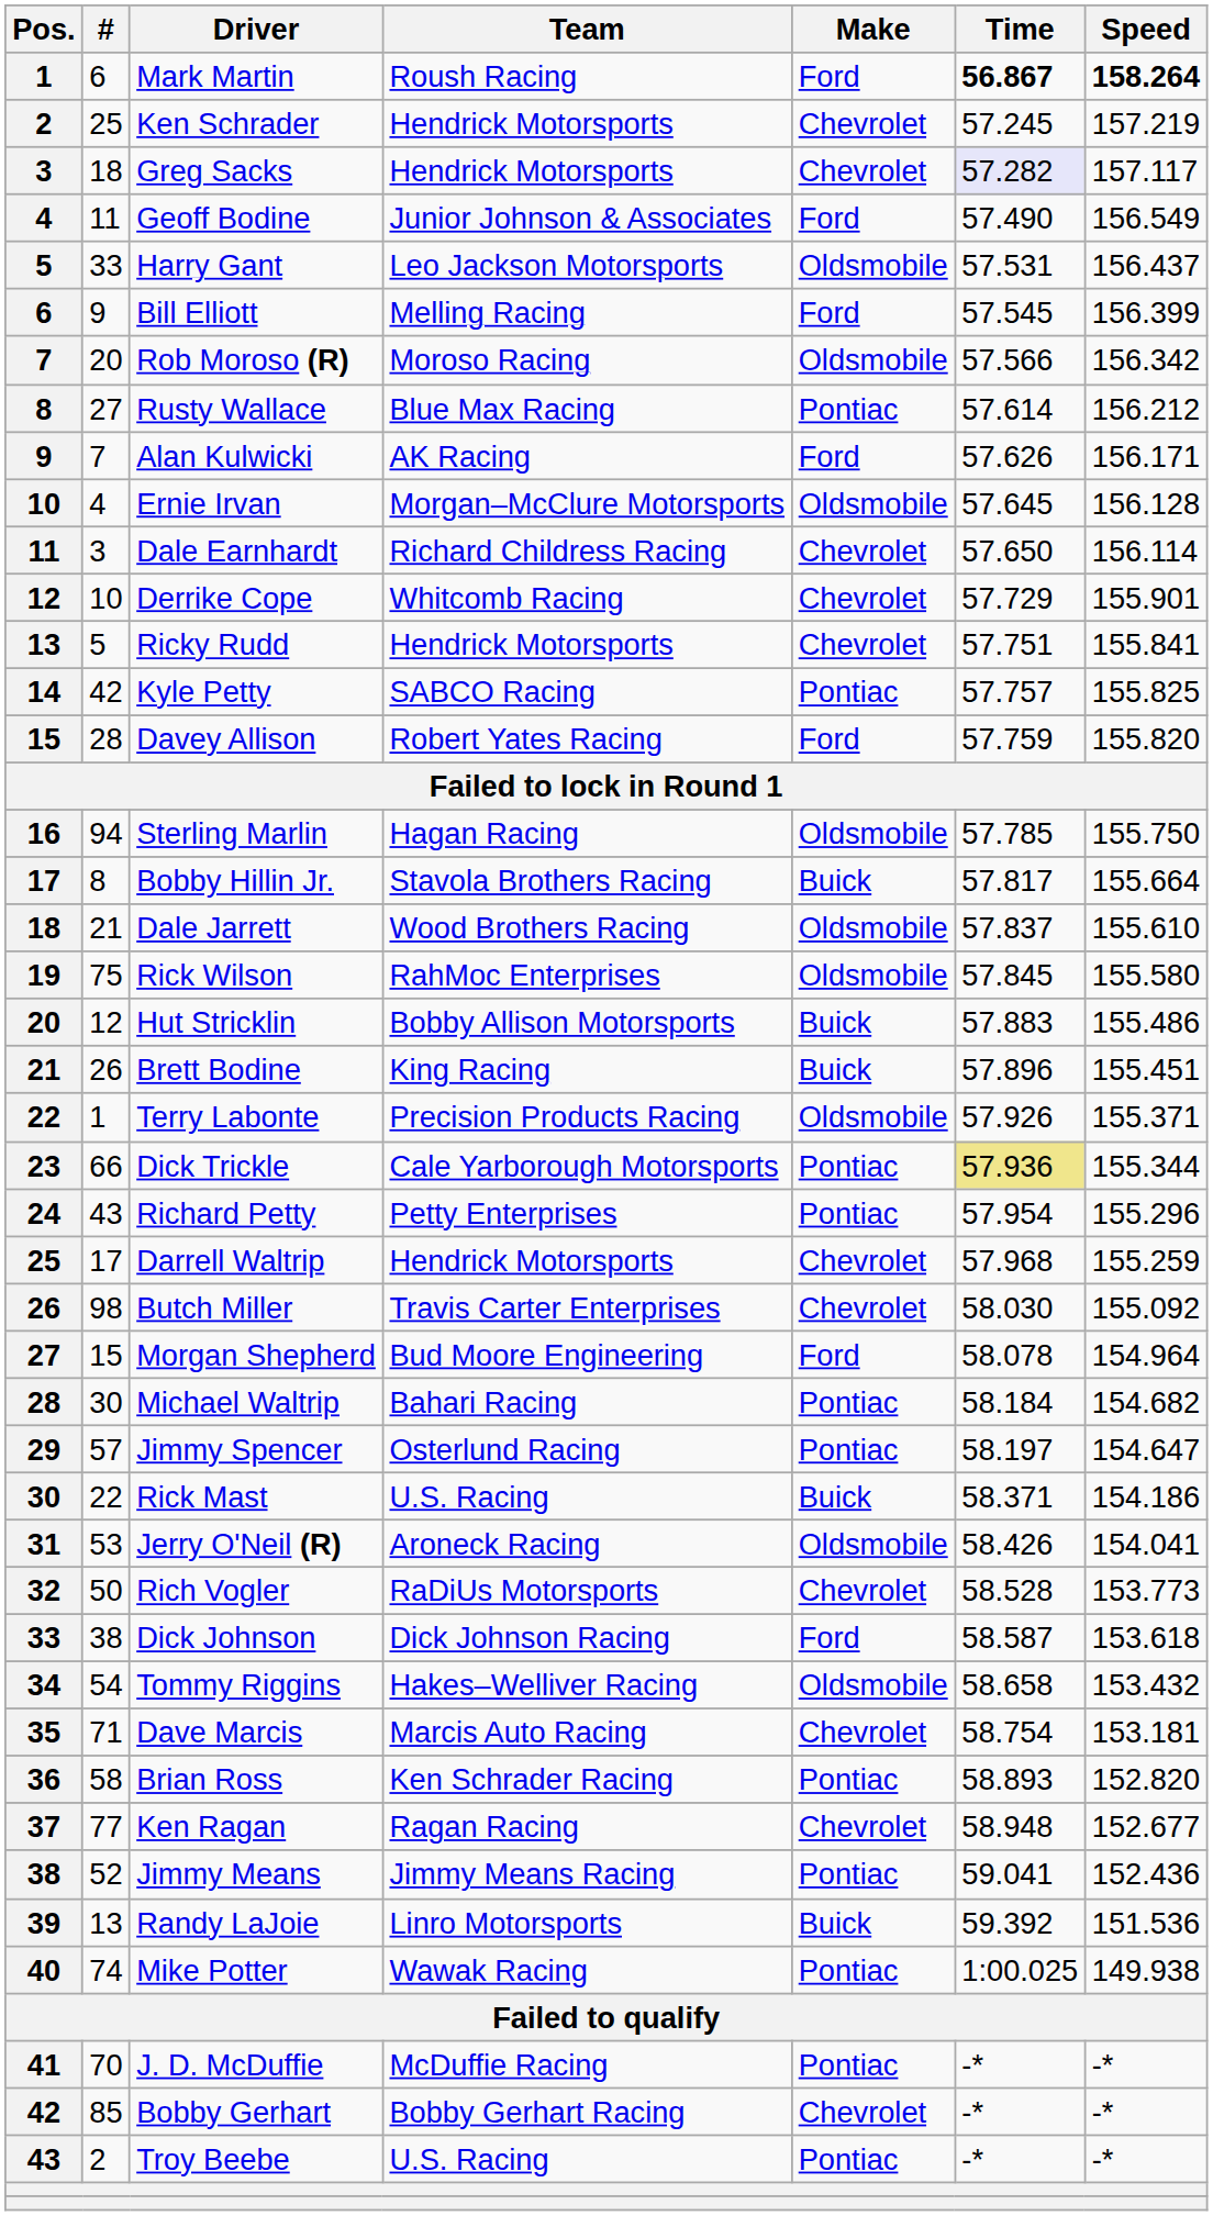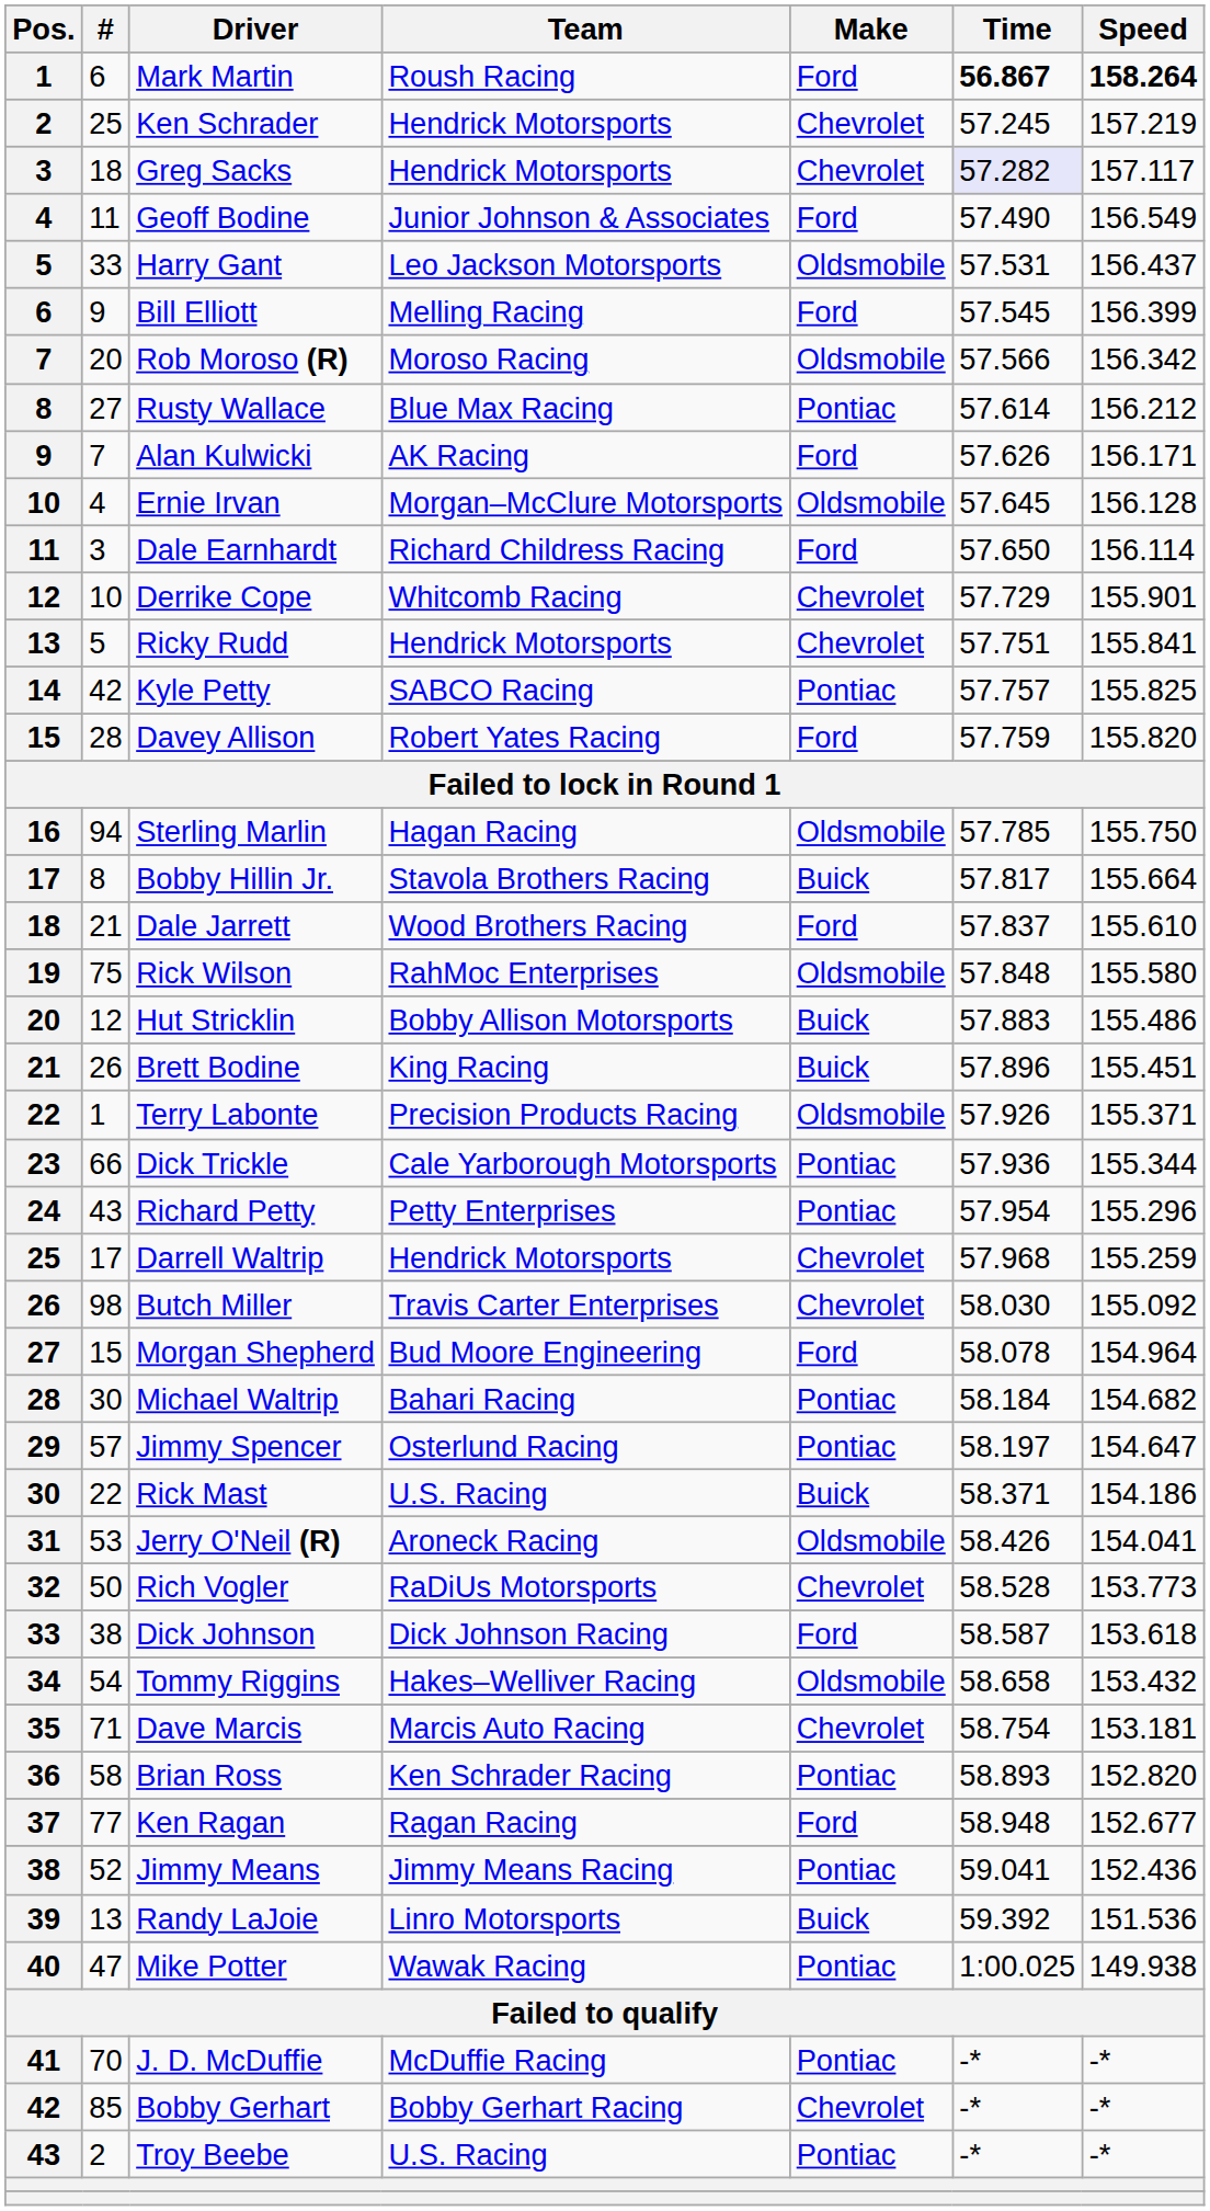 <table class="wikitable" style="font-size:95%">
 <tr>
 <th>Pos.</th>
 <th>#</th>
 <th>Driver</th>
 <th>Team</th>
 <th>Make</th>
 <th>Time</th>
 <th>Speed</th>
 </tr>
 <tr>
 <th>1</th>
 <td>6</td>
 <td><a href='#'>Mark Martin</a></td>
 <td><a href='#'>Roush Racing</a></td>
 <td><a href='#'>Ford</a></td>
 <td><strong>56.867</strong></td>
 <td><strong>158.264</strong></td>
 </tr>
 <tr>
 <th>2</th>
 <td>25</td>
 <td><a href='#'>Ken Schrader</a></td>
 <td><a href='#'>Hendrick Motorsports</a></td>
 <td><a href='#'>Chevrolet</a></td>
 <td>57.245</td>
 <td>157.219</td>
 </tr>
 <tr>
 <th>3</th>
 <td>18</td>
 <td><a href='#'>Greg Sacks</a></td>
 <td><a href='#'>Hendrick Motorsports</a></td>
 <td><a href='#'>Chevrolet</a></td>
 <td style="background: lavender;">57.282</td>
 <td>157.117</td>
 </tr>
 <tr>
 <th>4</th>
 <td>11</td>
 <td><a href='#'>Geoff Bodine</a></td>
 <td><a href='#'>Junior Johnson & Associates</a></td>
 <td><a href='#'>Ford</a></td>
 <td>57.490</td>
 <td>156.549</td>
 </tr>
 <tr>
 <th>5</th>
 <td>33</td>
 <td><a href='#'>Harry Gant</a></td>
 <td><a href='#'>Leo Jackson Motorsports</a></td>
 <td><a href='#'>Oldsmobile</a></td>
 <td>57.531</td>
 <td>156.437</td>
 </tr>
 <tr>
 <th>6</th>
 <td>9</td>
 <td><a href='#'>Bill Elliott</a></td>
 <td><a href='#'>Melling Racing</a></td>
 <td><a href='#'>Ford</a></td>
 <td>57.545</td>
 <td>156.399</td>
 </tr>
 <tr>
 <th>7</th>
 <td>20</td>
 <td><a href='#'>Rob Moroso</a> <strong>(R)</strong></td>
 <td><a href='#'>Moroso Racing</a></td>
 <td><a href='#'>Oldsmobile</a></td>
 <td>57.566</td>
 <td>156.342</td>
 </tr>
 <tr>
 <th>8</th>
 <td>27</td>
 <td><a href='#'>Rusty Wallace</a></td>
 <td><a href='#'>Blue Max Racing</a></td>
 <td><a href='#'>Pontiac</a></td>
 <td>57.614</td>
 <td>156.212</td>
 </tr>
 <tr>
 <th>9</th>
 <td>7</td>
 <td><a href='#'>Alan Kulwicki</a></td>
 <td><a href='#'>AK Racing</a></td>
 <td><a href='#'>Ford</a></td>
 <td>57.626</td>
 <td>156.171</td>
 </tr>
 <tr>
 <th>10</th>
 <td>4</td>
 <td><a href='#'>Ernie Irvan</a></td>
 <td><a href='#'>Morgan–McClure Motorsports</a></td>
 <td><a href='#'>Oldsmobile</a></td>
 <td>57.645</td>
 <td>156.128</td>
 </tr>
 <tr>
 <th>11</th>
 <td>3</td>
 <td><a href='#'>Dale Earnhardt</a></td>
 <td><a href='#'>Richard Childress Racing</a></td>
-<td><a href='#'>Chevrolet</a></td>
+<td><a href='#'>Ford</a></td>
 <td>57.650</td>
 <td>156.114</td>
 </tr>
 <tr>
 <th>12</th>
 <td>10</td>
 <td><a href='#'>Derrike Cope</a></td>
 <td><a href='#'>Whitcomb Racing</a></td>
 <td><a href='#'>Chevrolet</a></td>
 <td>57.729</td>
 <td>155.901</td>
 </tr>
 <tr>
 <th>13</th>
 <td>5</td>
 <td><a href='#'>Ricky Rudd</a></td>
 <td><a href='#'>Hendrick Motorsports</a></td>
 <td><a href='#'>Chevrolet</a></td>
 <td>57.751</td>
 <td>155.841</td>
 </tr>
 <tr>
 <th>14</th>
 <td>42</td>
 <td><a href='#'>Kyle Petty</a></td>
 <td><a href='#'>SABCO Racing</a></td>
 <td><a href='#'>Pontiac</a></td>
 <td>57.757</td>
 <td>155.825</td>
 </tr>
 <tr>
 <th>15</th>
 <td>28</td>
 <td><a href='#'>Davey Allison</a></td>
 <td><a href='#'>Robert Yates Racing</a></td>
 <td><a href='#'>Ford</a></td>
 <td>57.759</td>
 <td>155.820</td>
 </tr>
 <tr>
 <th colspan="7">Failed to lock in Round 1</th>
 </tr>
 <tr>
 <th>16</th>
 <td>94</td>
 <td><a href='#'>Sterling Marlin</a></td>
 <td><a href='#'>Hagan Racing</a></td>
 <td><a href='#'>Oldsmobile</a></td>
 <td>57.785</td>
 <td>155.750</td>
 </tr>
 <tr>
 <th>17</th>
 <td>8</td>
 <td><a href='#'>Bobby Hillin Jr.</a></td>
 <td><a href='#'>Stavola Brothers Racing</a></td>
 <td><a href='#'>Buick</a></td>
 <td>57.817</td>
 <td>155.664</td>
 </tr>
 <tr>
 <th>18</th>
 <td>21</td>
 <td><a href='#'>Dale Jarrett</a></td>
 <td><a href='#'>Wood Brothers Racing</a></td>
-<td><a href='#'>Oldsmobile</a></td>
+<td><a href='#'>Ford</a></td>
 <td>57.837</td>
 <td>155.610</td>
 </tr>
 <tr>
 <th>19</th>
 <td>75</td>
 <td><a href='#'>Rick Wilson</a></td>
 <td><a href='#'>RahMoc Enterprises</a></td>
 <td><a href='#'>Oldsmobile</a></td>
-<td>57.845</td>
+<td>57.848</td>
 <td>155.580</td>
 </tr>
 <tr>
 <th>20</th>
 <td>12</td>
 <td><a href='#'>Hut Stricklin</a></td>
 <td><a href='#'>Bobby Allison Motorsports</a></td>
 <td><a href='#'>Buick</a></td>
 <td>57.883</td>
 <td>155.486</td>
 </tr>
 <tr>
 <th>21</th>
 <td>26</td>
 <td><a href='#'>Brett Bodine</a></td>
 <td><a href='#'>King Racing</a></td>
 <td><a href='#'>Buick</a></td>
 <td>57.896</td>
 <td>155.451</td>
 </tr>
 <tr>
 <th>22</th>
 <td>1</td>
 <td><a href='#'>Terry Labonte</a></td>
 <td><a href='#'>Precision Products Racing</a></td>
 <td><a href='#'>Oldsmobile</a></td>
 <td>57.926</td>
 <td>155.371</td>
 </tr>
 <tr>
 <th>23</th>
 <td>66</td>
 <td><a href='#'>Dick Trickle</a></td>
 <td><a href='#'>Cale Yarborough Motorsports</a></td>
 <td><a href='#'>Pontiac</a></td>
-<td style="background: khaki;">57.936</td>
+<td>57.936</td>
 <td>155.344</td>
 </tr>
 <tr>
 <th>24</th>
 <td>43</td>
 <td><a href='#'>Richard Petty</a></td>
 <td><a href='#'>Petty Enterprises</a></td>
 <td><a href='#'>Pontiac</a></td>
 <td>57.954</td>
 <td>155.296</td>
 </tr>
 <tr>
 <th>25</th>
 <td>17</td>
 <td><a href='#'>Darrell Waltrip</a></td>
 <td><a href='#'>Hendrick Motorsports</a></td>
 <td><a href='#'>Chevrolet</a></td>
 <td>57.968</td>
 <td>155.259</td>
 </tr>
 <tr>
 <th>26</th>
 <td>98</td>
 <td><a href='#'>Butch Miller</a></td>
 <td><a href='#'>Travis Carter Enterprises</a></td>
 <td><a href='#'>Chevrolet</a></td>
 <td>58.030</td>
 <td>155.092</td>
 </tr>
 <tr>
 <th>27</th>
 <td>15</td>
 <td><a href='#'>Morgan Shepherd</a></td>
 <td><a href='#'>Bud Moore Engineering</a></td>
 <td><a href='#'>Ford</a></td>
 <td>58.078</td>
 <td>154.964</td>
 </tr>
 <tr>
 <th>28</th>
 <td>30</td>
 <td><a href='#'>Michael Waltrip</a></td>
 <td><a href='#'>Bahari Racing</a></td>
 <td><a href='#'>Pontiac</a></td>
 <td>58.184</td>
 <td>154.682</td>
 </tr>
 <tr>
 <th>29</th>
 <td>57</td>
 <td><a href='#'>Jimmy Spencer</a></td>
 <td><a href='#'>Osterlund Racing</a></td>
 <td><a href='#'>Pontiac</a></td>
 <td>58.197</td>
 <td>154.647</td>
 </tr>
 <tr>
 <th>30</th>
 <td>22</td>
 <td><a href='#'>Rick Mast</a></td>
 <td><a href='#'>U.S. Racing</a></td>
 <td><a href='#'>Buick</a></td>
 <td>58.371</td>
 <td>154.186</td>
 </tr>
 <tr>
 <th>31</th>
 <td>53</td>
 <td><a href='#'>Jerry O'Neil</a> <strong>(R)</strong></td>
 <td><a href='#'>Aroneck Racing</a></td>
 <td><a href='#'>Oldsmobile</a></td>
 <td>58.426</td>
 <td>154.041</td>
 </tr>
 <tr>
 <th>32</th>
 <td>50</td>
 <td><a href='#'>Rich Vogler</a></td>
 <td><a href='#'>RaDiUs Motorsports</a></td>
 <td><a href='#'>Chevrolet</a></td>
 <td>58.528</td>
 <td>153.773</td>
 </tr>
 <tr>
 <th>33</th>
 <td>38</td>
 <td><a href='#'>Dick Johnson</a></td>
 <td><a href='#'>Dick Johnson Racing</a></td>
 <td><a href='#'>Ford</a></td>
 <td>58.587</td>
 <td>153.618</td>
 </tr>
 <tr>
 <th>34</th>
 <td>54</td>
 <td><a href='#'>Tommy Riggins</a></td>
 <td><a href='#'>Hakes–Welliver Racing</a></td>
 <td><a href='#'>Oldsmobile</a></td>
 <td>58.658</td>
 <td>153.432</td>
 </tr>
 <tr>
 <th>35</th>
 <td>71</td>
 <td><a href='#'>Dave Marcis</a></td>
 <td><a href='#'>Marcis Auto Racing</a></td>
 <td><a href='#'>Chevrolet</a></td>
 <td>58.754</td>
 <td>153.181</td>
 </tr>
 <tr>
 <th>36</th>
 <td>58</td>
 <td><a href='#'>Brian Ross</a></td>
 <td><a href='#'>Ken Schrader Racing</a></td>
 <td><a href='#'>Pontiac</a></td>
 <td>58.893</td>
 <td>152.820</td>
 </tr>
 <tr>
 <th>37</th>
 <td>77</td>
 <td><a href='#'>Ken Ragan</a></td>
 <td><a href='#'>Ragan Racing</a></td>
-<td><a href='#'>Chevrolet</a></td>
+<td><a href='#'>Ford</a></td>
 <td>58.948</td>
 <td>152.677</td>
 </tr>
 <tr>
 <th>38</th>
 <td>52</td>
 <td><a href='#'>Jimmy Means</a></td>
 <td><a href='#'>Jimmy Means Racing</a></td>
 <td><a href='#'>Pontiac</a></td>
 <td>59.041</td>
 <td>152.436</td>
 </tr>
 <tr>
 <th>39</th>
 <td>13</td>
 <td><a href='#'>Randy LaJoie</a></td>
 <td><a href='#'>Linro Motorsports</a></td>
 <td><a href='#'>Buick</a></td>
 <td>59.392</td>
 <td>151.536</td>
 </tr>
 <tr>
 <th>40</th>
-<td>74</td>
+<td>47</td>
 <td><a href='#'>Mike Potter</a></td>
 <td><a href='#'>Wawak Racing</a></td>
 <td><a href='#'>Pontiac</a></td>
 <td>1:00.025</td>
 <td>149.938</td>
 </tr>
 <tr>
 <th colspan="7">Failed to qualify</th>
 </tr>
 <tr>
 <th>41</th>
 <td>70</td>
 <td><a href='#'>J. D. McDuffie</a></td>
 <td><a href='#'>McDuffie Racing</a></td>
 <td><a href='#'>Pontiac</a></td>
 <td>-*</td>
 <td>-*</td>
 </tr>
 <tr>
 <th>42</th>
 <td>85</td>
 <td><a href='#'>Bobby Gerhart</a></td>
 <td><a href='#'>Bobby Gerhart Racing</a></td>
 <td><a href='#'>Chevrolet</a></td>
 <td>-*</td>
 <td>-*</td>
 </tr>
 <tr>
 <th>43</th>
 <td>2</td>
 <td><a href='#'>Troy Beebe</a></td>
 <td><a href='#'>U.S. Racing</a></td>
 <td><a href='#'>Pontiac</a></td>
 <td>-*</td>
 <td>-*</td>
 </tr>
 <tr>
 <th colspan="7"></th>
 </tr>
 <tr>
 <th colspan="7"></th>
 </tr>
 </table>
